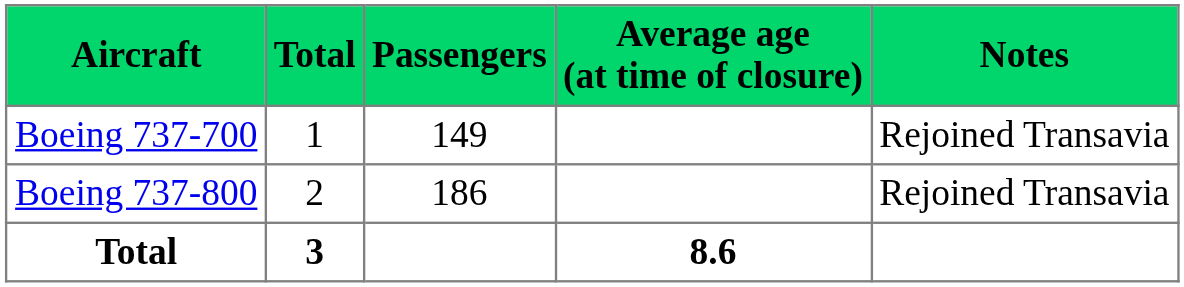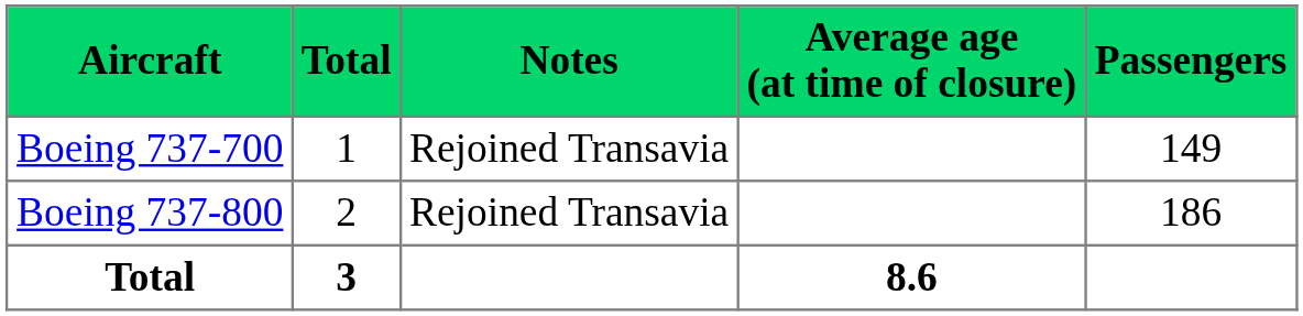 <table class="toccolours " border="1" cellpadding="3" style="border-collapse:collapse;text-align:center;margin:auto;">
 <tr bgcolor=#00d66b>
 <th><span>Aircraft</span></th>
 <th><span>Total</span></th>
+<th><span>Notes</span></th>
+<th><span>Average age<br>(at time of closure)</span></th>
 <th><span>Passengers</span></th>
-<th><span>Average age<br>(at time of closure)</span></th>
-<th><span>Notes</span></th>
 </tr>
 <tr>
 <td><a href='#'>Boeing 737-700</a></td>
 <td>1</td>
+<td>Rejoined Transavia</td>
+<td></td>
 <td>149</td>
-<td></td>
-<td>Rejoined Transavia</td>
 </tr>
 <tr>
 <td><a href='#'>Boeing 737-800</a></td>
 <td>2</td>
+<td>Rejoined Transavia</td>
+<td></td>
 <td>186</td>
-<td></td>
-<td>Rejoined Transavia</td>
 </tr>
 <tr>
 <td><strong>Total</strong></td>
 <td><strong>3</strong></td>
 <td></td>
 <td><strong>8.6</strong></td>
 <td></td>
 </tr>
 </table>
